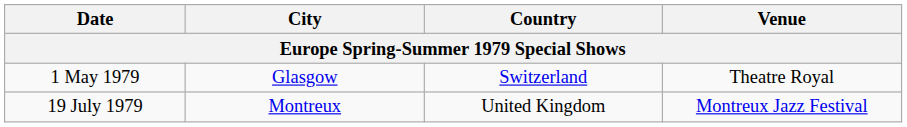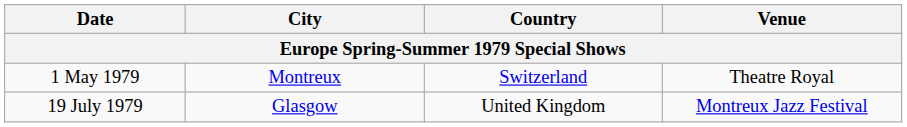 <table class="wikitable" style="text-align:center;">
 <tr>
 <th style="width:150px;">Date</th>
 <th style="width:200px;">City</th>
 <th style="width:200px;">Country</th>
 <th style="width:200px;">Venue</th>
 </tr>
 <tr>
 <th colspan="4">Europe Spring-Summer 1979 Special Shows</th>
 </tr>
 <tr>
 <td>1 May 1979</td>
-<td><a href='#'>Glasgow</a></td>
+<td><a href='#'>Montreux</a></td>
 <td><a href='#'>Switzerland</a></td>
 <td>Theatre Royal</td>
 </tr>
 <tr>
 <td>19 July 1979</td>
-<td><a href='#'>Montreux</a></td>
+<td><a href='#'>Glasgow</a></td>
 <td>United Kingdom</td>
 <td><a href='#'>Montreux Jazz Festival</a></td>
 </tr>
 </table>
